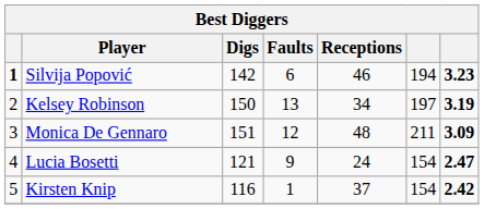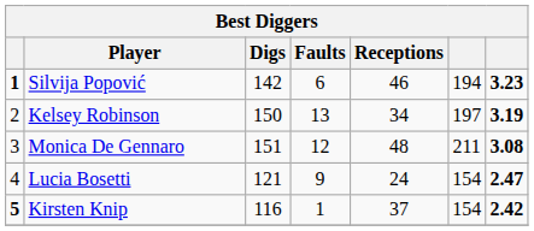 <table class="wikitable sortable" style=font-size:90%>
 <tr>
 <th colspan=7>Best Diggers</th>
 </tr>
 <tr>
 <th></th>
 <th width=160>Player</th>
 <th width=20>Digs</th>
 <th width=20>Faults</th>
 <th width=20>Receptions</th>
 <th width=20></th>
 <th width=20></th>
 </tr>
 <tr>
 <td align=center><strong>1</strong></td>
 <td> <a href='#'>Silvija Popović</a></td>
 <td align=center>142</td>
 <td align=center>6</td>
 <td align=center>46</td>
 <td align=center>194</td>
 <td align=center><strong>3.23</strong></td>
 </tr>
 <tr>
 <td align=center>2</td>
 <td> <a href='#'>Kelsey Robinson</a></td>
 <td align=center>150</td>
 <td align=center>13</td>
 <td align=center>34</td>
 <td align=center>197</td>
 <td align=center><strong>3.19</strong></td>
 </tr>
 <tr>
 <td align=center>3</td>
 <td> <a href='#'>Monica De Gennaro</a></td>
 <td align=center>151</td>
 <td align=center>12</td>
 <td align=center>48</td>
 <td align=center>211</td>
-<td align=center><strong>3.09</strong></td>
+<td align=center><strong>3.08</strong></td>
 </tr>
 <tr>
 <td align=center>4</td>
 <td> <a href='#'>Lucia Bosetti</a></td>
 <td align=center>121</td>
 <td align=center>9</td>
 <td align=center>24</td>
 <td align=center>154</td>
 <td align=center><strong>2.47</strong></td>
 </tr>
 <tr>
-<td align=center>5</td>
+<td align=center><strong>5</strong></td>
 <td> <a href='#'>Kirsten Knip</a></td>
 <td align=center>116</td>
 <td align=center>1</td>
 <td align=center>37</td>
 <td align=center>154</td>
 <td align=center><strong>2.42</strong></td>
 </tr>
 <tr>
 </tr>
 </table>
